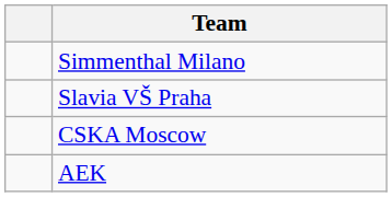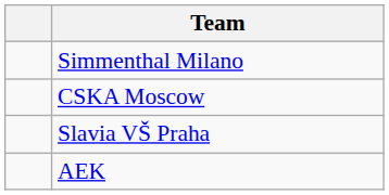 <table class="wikitable" style="text-align:center">
 <tr>
 <th width=25></th>
 <th width=220>Team</th>
 </tr>
 <tr>
 <td></td>
 <td align=left> <a href='#'>Simmenthal Milano</a></td>
 </tr>
 <tr>
 <td></td>
-<td align=left> <a href='#'>Slavia VŠ Praha</a></td>
+<td align=left> <a href='#'>CSKA Moscow</a></td>
 </tr>
 <tr>
 <td></td>
-<td align=left> <a href='#'>CSKA Moscow</a></td>
+<td align=left> <a href='#'>Slavia VŠ Praha</a></td>
 </tr>
 <tr>
 <td></td>
 <td align=left> <a href='#'>AEK</a></td>
 </tr>
 </table>
